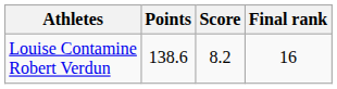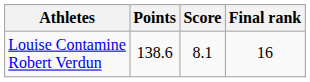 <table class="wikitable" border="1" style="font-size:90%">
 <tr>
 <th>Athletes</th>
 <th>Points</th>
 <th>Score</th>
 <th>Final rank</th>
 </tr>
 <tr align=center>
 <td align=left><a href='#'>Louise Contamine</a><br><a href='#'>Robert Verdun</a></td>
 <td>138.6</td>
-<td>8.2</td>
+<td>8.1</td>
 <td>16</td>
 </tr>
 </table>
